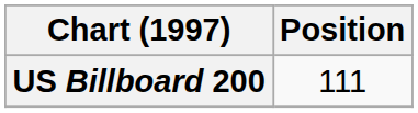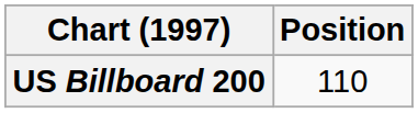 <table class="wikitable plainrowheaders" style="text-align:center">
 <tr>
 <th scope="col">Chart (1997)</th>
 <th scope="col">Position</th>
 </tr>
 <tr>
 <th scope="row">US <em>Billboard</em> 200</th>
-<td>111</td>
+<td>110</td>
 </tr>
 </table>
